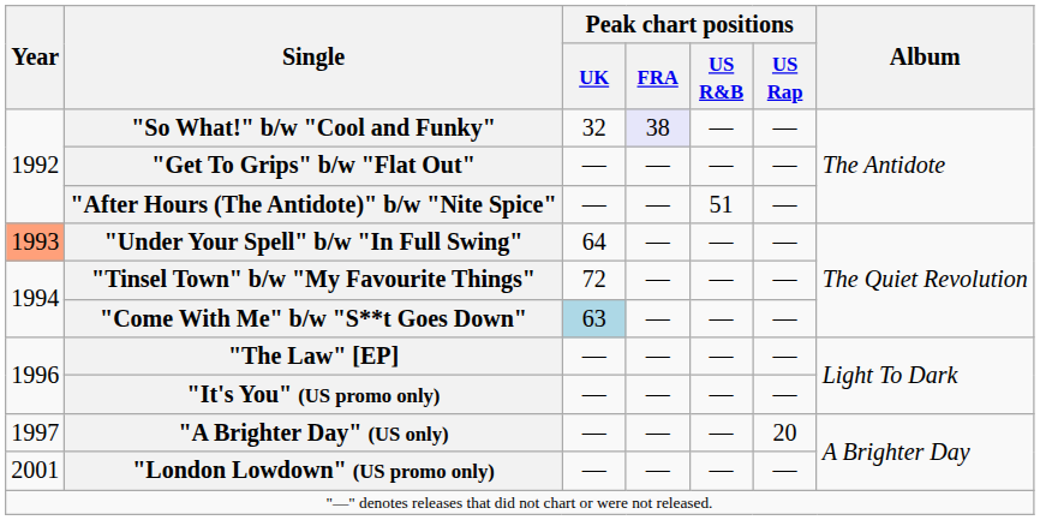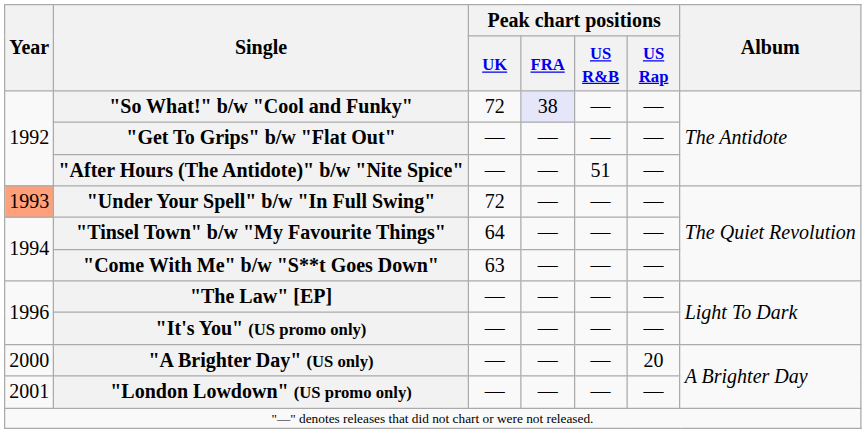 <table class="wikitable plainrowheaders" style="text-align:center;">
 <tr>
 <th rowspan="2">Year</th>
 <th rowspan="2">Single</th>
 <th colspan="4">Peak chart positions</th>
 <th rowspan="2">Album</th>
 </tr>
 <tr>
 <th width="35"><small><a href='#'>UK</a></small><br></th>
 <th width="35"><small><a href='#'>FRA</a></small><br></th>
 <th width="35"><small><a href='#'>US<br>R&B</a></small><br></th>
 <th width="35"><small><a href='#'>US<br>Rap</a></small><br></th>
 </tr>
 <tr>
 <td rowspan="3">1992</td>
 <th scope="row">"So What!" b/w "Cool and Funky"</th>
-<td>32</td>
+<td>72</td>
 <td style="background: lavender;">38</td>
 <td>—</td>
 <td>—</td>
 <td align="left" rowspan="3"><em>The Antidote</em></td>
 </tr>
 <tr>
 <th scope="row">"Get To Grips" b/w "Flat Out"</th>
 <td>—</td>
 <td>—</td>
 <td>—</td>
 <td>—</td>
 </tr>
 <tr>
 <th scope="row">"After Hours (The Antidote)" b/w "Nite Spice"</th>
 <td>—</td>
 <td>—</td>
 <td>51</td>
 <td>—</td>
 </tr>
 <tr>
 <td rowspan="1" style="background: lightsalmon;">1993</td>
 <th scope="row">"Under Your Spell" b/w "In Full Swing"</th>
-<td>64</td>
+<td>72</td>
 <td>—</td>
 <td>—</td>
 <td>—</td>
 <td align="left" rowspan="3"><em>The Quiet Revolution</em></td>
 </tr>
 <tr>
 <td rowspan="2">1994</td>
 <th scope="row">"Tinsel Town" b/w "My Favourite Things"</th>
-<td>72</td>
+<td>64</td>
 <td>—</td>
 <td>—</td>
 <td>—</td>
 </tr>
 <tr>
 <th scope="row">"Come With Me" b/w "S**t Goes Down"</th>
-<td style="background: lightblue;">63</td>
+<td>63</td>
 <td>—</td>
 <td>—</td>
 <td>—</td>
 </tr>
 <tr>
 <td rowspan="2">1996</td>
 <th scope="row">"The Law" [EP]</th>
 <td>—</td>
 <td>—</td>
 <td>—</td>
 <td>—</td>
 <td align="left" rowspan="2"><em>Light To Dark</em></td>
 </tr>
 <tr>
 <th scope="row">"It's You" <small>(US promo only)</small></th>
 <td>—</td>
 <td>—</td>
 <td>—</td>
 <td>—</td>
 </tr>
 <tr>
-<td rowspan="1">1997</td>
+<td rowspan="1">2000</td>
 <th scope="row">"A Brighter Day" <small>(US only)</small></th>
 <td>—</td>
 <td>—</td>
 <td>—</td>
 <td>20</td>
 <td align="left" rowspan="2"><em>A Brighter Day</em></td>
 </tr>
 <tr>
 <td rowspan="1">2001</td>
 <th scope="row">"London Lowdown" <small>(US promo only)</small></th>
 <td>—</td>
 <td>—</td>
 <td>—</td>
 <td>—</td>
 </tr>
 <tr>
 <td align="center" colspan="15" style="font-size:8pt">"—" denotes releases that did not chart or were not released.</td>
 </tr>
 </table>
